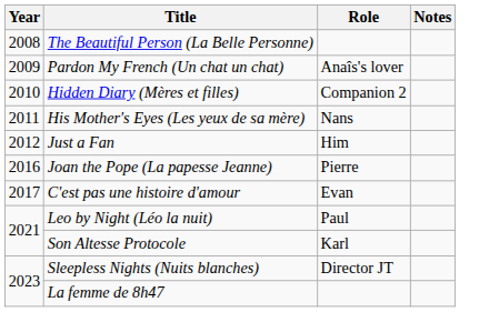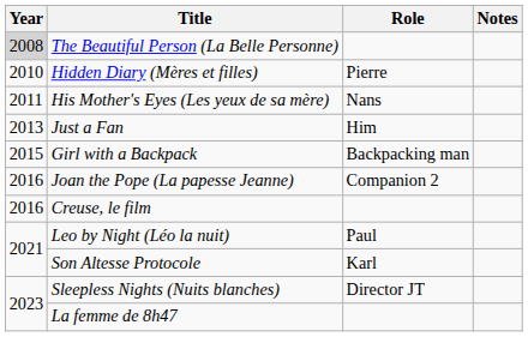 <table class="wikitable">
 <tr>
 <th>Year</th>
 <th>Title</th>
 <th>Role</th>
 <th>Notes</th>
 </tr>
 <tr>
-<td>2008</td>
+<td style="background: lightgrey;">2008</td>
 <td><em><a href='#'>The Beautiful Person</a> (La Belle Personne)</em></td>
 <td></td>
 <td></td>
 </tr>
 <tr>
-<td>2009</td>
-<td><em>Pardon My French (Un chat un chat)</em></td>
-<td>Anaîs's lover</td>
-<td></td>
-</tr>
-<tr>
 <td>2010</td>
 <td><em><a href='#'>Hidden Diary</a> (Mères et filles)</em></td>
-<td>Companion 2</td>
+<td>Pierre</td>
 <td></td>
 </tr>
 <tr>
 <td>2011</td>
 <td><em>His Mother's Eyes (Les yeux de sa mère)</em></td>
 <td>Nans</td>
 <td></td>
 </tr>
 <tr>
-<td>2012</td>
+<td>2013</td>
 <td><em>Just a Fan</em></td>
 <td>Him</td>
 <td></td>
 </tr>
 <tr>
-<td>2016</td>
-<td><em>Joan the Pope (La papesse Jeanne)</em></td>
-<td>Pierre</td>
+<td>2015</td>
+<td><em>Girl with a Backpack</em></td>
+<td>Backpacking man</td>
 <td></td>
 </tr>
 <tr>
-<td>2017</td>
-<td><em>C'est pas une histoire d'amour</em></td>
-<td>Evan</td>
+<td>2016</td>
+<td><em>Joan the Pope (La papesse Jeanne)</em></td>
+<td>Companion 2</td>
+<td></td>
+</tr>
+<tr>
+<td>2016</td>
+<td><em>Creuse, le film</em></td>
+<td></td>
 <td></td>
 </tr>
 <tr>
 <td rowspan=2>2021</td>
 <td><em>Leo by Night (Léo la nuit)</em></td>
 <td>Paul</td>
 <td></td>
 </tr>
 <tr>
 <td><em>Son Altesse Protocole</em></td>
 <td>Karl</td>
 <td></td>
 </tr>
 <tr>
 <td rowspan=2>2023</td>
 <td><em>Sleepless Nights (Nuits blanches)</em></td>
 <td>Director JT</td>
 <td></td>
 </tr>
 <tr>
 <td><em>La femme de 8h47</em></td>
 <td></td>
 <td></td>
 </tr>
 </table>
